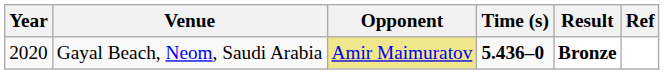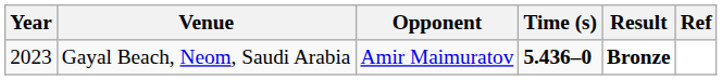 <table class="sortable wikitable" style="font-size: 90%;">
 <tr>
 <th>Year</th>
 <th>Venue</th>
 <th>Opponent</th>
 <th>Time (s)</th>
 <th>Result</th>
 <th>Ref</th>
 </tr>
 <tr>
-<td align="center">2020</td>
+<td align="center">2023</td>
 <td align="left">Gayal Beach, <a href='#'>Neom</a>, Saudi Arabia</td>
-<td align="left" style="background: khaki;"> <a href='#'>Amir Maimuratov</a></td>
+<td align="left"> <a href='#'>Amir Maimuratov</a></td>
 <td align="left"><strong>5.436–0</strong></td>
 <td style="text-align:left; background:white"> <strong>Bronze</strong></td>
 <td style="text-align:center; background:white"></td>
 </tr>
 </table>
